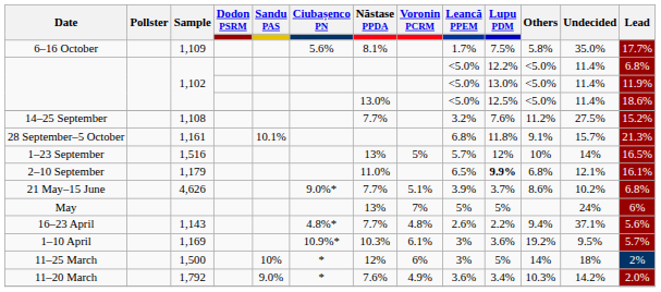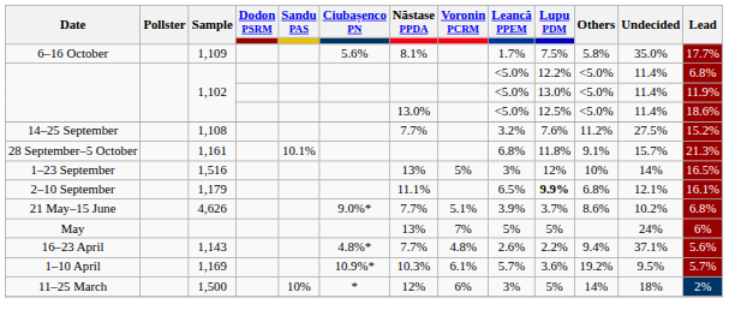 <table class="wikitable sortable collapsible" style="text-align:center;font-size:85%;line-height:14px">
 <tr>
 <th rowspan=2>Date</th>
 <th rowspan=2>Pollster</th>
 <th rowspan=2>Sample</th>
 <th><a href='#'>Dodon</a><br><small><a href='#'>PSRM</a></small></th>
 <th><a href='#'>Sandu</a><br><small><a href='#'>PAS</a></small></th>
 <th><a href='#'>Ciubașenco</a><br><small><a href='#'>PN</a></small></th>
 <th>Năstase<br><small><a href='#'>PPDA</a></small></th>
 <th><a href='#'>Voronin</a><br><small><a href='#'>PCRM</a></small></th>
 <th><a href='#'>Leancă</a><br><small><a href='#'>PPEM</a></small></th>
 <th><a href='#'>Lupu</a><br><small><a href='#'>PDM</a></small></th>
 <th rowspan=2>Others</th>
 <th rowspan=2>Undecided</th>
 <th rowspan=2>Lead</th>
 </tr>
 <tr>
 <th style="background:#990000"></th>
 <th style="background:#E6C300"></th>
 <th style="background:#003366"></th>
 <th style="background:#FC0015"></th>
 <th style="background:#FC0015"></th>
 <th style="background:#003399"></th>
 <th style="background:#0000C0"></th>
 </tr>
 <tr>
 <td>6–16 October</td>
 <td></td>
 <td>1,109</td>
 <td></td>
 <td></td>
 <td>5.6%</td>
 <td>8.1%</td>
 <td></td>
 <td>1.7%</td>
 <td>7.5%</td>
 <td>5.8%</td>
 <td>35.0%</td>
 <td style="background:#990000; color:white;">17.7%</td>
 </tr>
 <tr>
 <td rowspan="3"></td>
 <td rowspan="3"></td>
 <td rowspan="3">1,102</td>
 <td></td>
 <td></td>
 <td></td>
 <td></td>
 <td></td>
 <td><5.0%</td>
 <td>12.2%</td>
 <td><5.0%</td>
 <td>11.4%</td>
 <td style="background:#990000; color:white;">6.8%</td>
 </tr>
 <tr>
 <td></td>
 <td></td>
 <td></td>
 <td></td>
 <td></td>
 <td><5.0%</td>
 <td>13.0%</td>
 <td><5.0%</td>
 <td>11.4%</td>
 <td style="background:#990000; color:white;">11.9%</td>
 </tr>
 <tr>
 <td></td>
 <td></td>
 <td></td>
 <td>13.0%</td>
 <td></td>
 <td><5.0%</td>
 <td>12.5%</td>
 <td><5.0%</td>
 <td>11.4%</td>
 <td style="background:#990000; color:white;">18.6%</td>
 </tr>
 <tr>
 </tr>
 <tr>
 <td>14–25 September</td>
 <td></td>
 <td>1,108</td>
 <td></td>
 <td></td>
 <td></td>
 <td>7.7%</td>
 <td></td>
 <td>3.2%</td>
 <td>7.6%</td>
 <td>11.2%</td>
 <td>27.5%</td>
 <td style="background:#990000; color:white;">15.2%</td>
 </tr>
 <tr>
 <td>28 September–5 October</td>
 <td></td>
 <td>1,161</td>
 <td></td>
 <td>10.1%</td>
 <td></td>
 <td></td>
 <td></td>
 <td>6.8%</td>
 <td>11.8%</td>
 <td>9.1%</td>
 <td>15.7%</td>
 <td style="background:#990000; color:white;">21.3%</td>
 </tr>
 <tr>
 <td>1–23 September</td>
 <td></td>
 <td>1,516</td>
 <td></td>
 <td></td>
 <td></td>
 <td>13%</td>
 <td>5%</td>
-<td>5.7%</td>
+<td>3%</td>
 <td>12%</td>
 <td>10%</td>
 <td>14%</td>
 <td style="background:#990000; color:white;">16.5%</td>
 </tr>
 <tr>
 <td>2–10 September</td>
 <td></td>
 <td>1,179</td>
 <td></td>
 <td></td>
 <td></td>
-<td>11.0%</td>
+<td>11.1%</td>
 <td></td>
 <td>6.5%</td>
 <td><strong>9.9%</strong></td>
 <td>6.8%</td>
 <td>12.1%</td>
 <td style="background:#990000; color:white;">16.1%</td>
 </tr>
 <tr>
 <td>21 May–15 June</td>
 <td></td>
 <td>4,626</td>
 <td></td>
 <td></td>
 <td>9.0%*</td>
 <td>7.7%</td>
 <td>5.1%</td>
 <td>3.9%</td>
 <td>3.7%</td>
 <td>8.6%</td>
 <td>10.2%</td>
 <td style="background:#990000; color:white;">6.8%</td>
 </tr>
 <tr>
 <td>May</td>
 <td></td>
 <td></td>
 <td></td>
 <td></td>
 <td></td>
 <td>13%</td>
 <td>7%</td>
 <td>5%</td>
 <td>5%</td>
 <td></td>
 <td>24%</td>
 <td style="background:#990000; color:white;">6%</td>
 </tr>
 <tr>
 <td>16–23 April</td>
 <td></td>
 <td>1,143</td>
 <td></td>
 <td></td>
 <td>4.8%*</td>
 <td>7.7%</td>
 <td>4.8%</td>
 <td>2.6%</td>
 <td>2.2%</td>
 <td>9.4%</td>
 <td>37.1%</td>
 <td style="background:#990000; color:white;">5.6%</td>
 </tr>
 <tr>
 <td>1–10 April</td>
 <td></td>
 <td>1,169</td>
 <td></td>
 <td></td>
 <td>10.9%*</td>
 <td>10.3%</td>
 <td>6.1%</td>
-<td>3%</td>
+<td>5.7%</td>
 <td>3.6%</td>
 <td>19.2%</td>
 <td>9.5%</td>
 <td style="background:#990000; color:white;">5.7%</td>
 </tr>
 <tr>
 <td>11–25 March</td>
 <td></td>
 <td>1,500</td>
 <td></td>
 <td>10%</td>
 <td>*</td>
 <td>12%</td>
 <td>6%</td>
 <td>3%</td>
 <td>5%</td>
 <td>14%</td>
 <td>18%</td>
 <td style="background:#003366; color:white;">2%</td>
 </tr>
 <tr>
-<td>11–20 March</td>
-<td></td>
-<td>1,792</td>
-<td></td>
-<td>9.0%</td>
-<td>*</td>
-<td>7.6%</td>
-<td>4.9%</td>
-<td>3.6%</td>
-<td>3.4%</td>
-<td>10.3%</td>
-<td>14.2%</td>
-<td style="background:#990000; color:white;">2.0%</td>
-</tr>
-<tr>
 </tr>
 </table>
